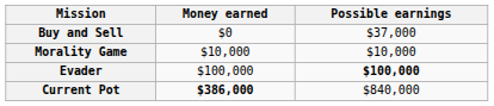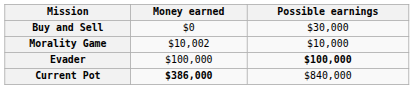 <table class="wikitable plainrowheaders floatright" style="font-size: 95%; margin: 10px; text-align: center;" align="right" width="40%">
 <tr>
 <th scope="col">Mission</th>
 <th scope="col">Money earned</th>
 <th scope="col">Possible earnings</th>
 </tr>
 <tr>
 <th scope="row">Buy and Sell</th>
 <td align="center">$0</td>
-<td align="center">$37,000</td>
+<td align="center">$30,000</td>
 </tr>
 <tr>
 <th scope="row">Morality Game</th>
-<td align="center">$10,000</td>
+<td align="center">$10,002</td>
 <td align="center">$10,000</td>
 </tr>
 <tr>
 <th scope="row">Evader</th>
 <td align="center">$100,000</td>
 <td align="center"><strong>$100,000</strong></td>
 </tr>
 <tr>
 <th scope="row"><strong><span>Current Pot</span></strong></th>
 <td align="center"><strong><span>$386,000</span></strong></td>
 <td align="center">$840,000</td>
 </tr>
 </table>
